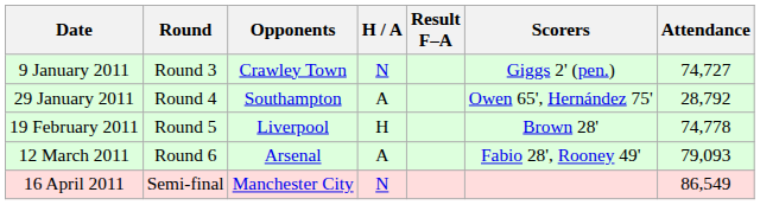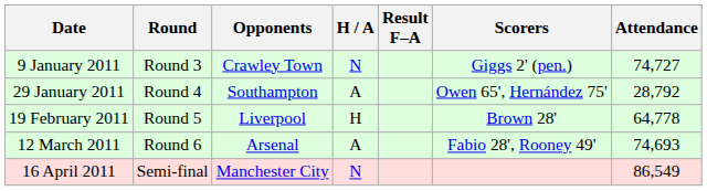 <table class="wikitable" style="text-align:center">
 <tr>
 <th>Date</th>
 <th>Round</th>
 <th>Opponents</th>
 <th>H / A</th>
 <th>Result<br>F–A</th>
 <th>Scorers</th>
 <th>Attendance</th>
 </tr>
 <tr bgcolor="#ddffdd">
 <td>9 January 2011</td>
 <td>Round 3</td>
 <td><a href='#'>Crawley Town</a></td>
 <td><a href='#'>N</a></td>
 <td></td>
 <td><a href='#'>Giggs</a> 2' (<a href='#'>pen.</a>)</td>
 <td>74,727</td>
 </tr>
 <tr bgcolor="#ddffdd">
 <td>29 January 2011</td>
 <td>Round 4</td>
 <td><a href='#'>Southampton</a></td>
 <td>A</td>
 <td></td>
 <td><a href='#'>Owen</a> 65', <a href='#'>Hernández</a> 75'</td>
 <td>28,792</td>
 </tr>
 <tr bgcolor="#ddffdd">
 <td>19 February 2011</td>
 <td>Round 5</td>
 <td><a href='#'>Liverpool</a></td>
 <td>H</td>
 <td></td>
 <td><a href='#'>Brown</a> 28'</td>
-<td>74,778</td>
+<td>64,778</td>
 </tr>
 <tr bgcolor="#ddffdd">
 <td>12 March 2011</td>
 <td>Round 6</td>
 <td><a href='#'>Arsenal</a></td>
 <td>A</td>
 <td></td>
 <td><a href='#'>Fabio</a> 28', <a href='#'>Rooney</a> 49'</td>
-<td>79,093</td>
+<td>74,693</td>
 </tr>
 <tr bgcolor="#ffdddd">
 <td>16 April 2011</td>
 <td>Semi-final</td>
 <td><a href='#'>Manchester City</a></td>
 <td><a href='#'>N</a></td>
 <td></td>
 <td></td>
 <td>86,549</td>
 </tr>
 </table>
